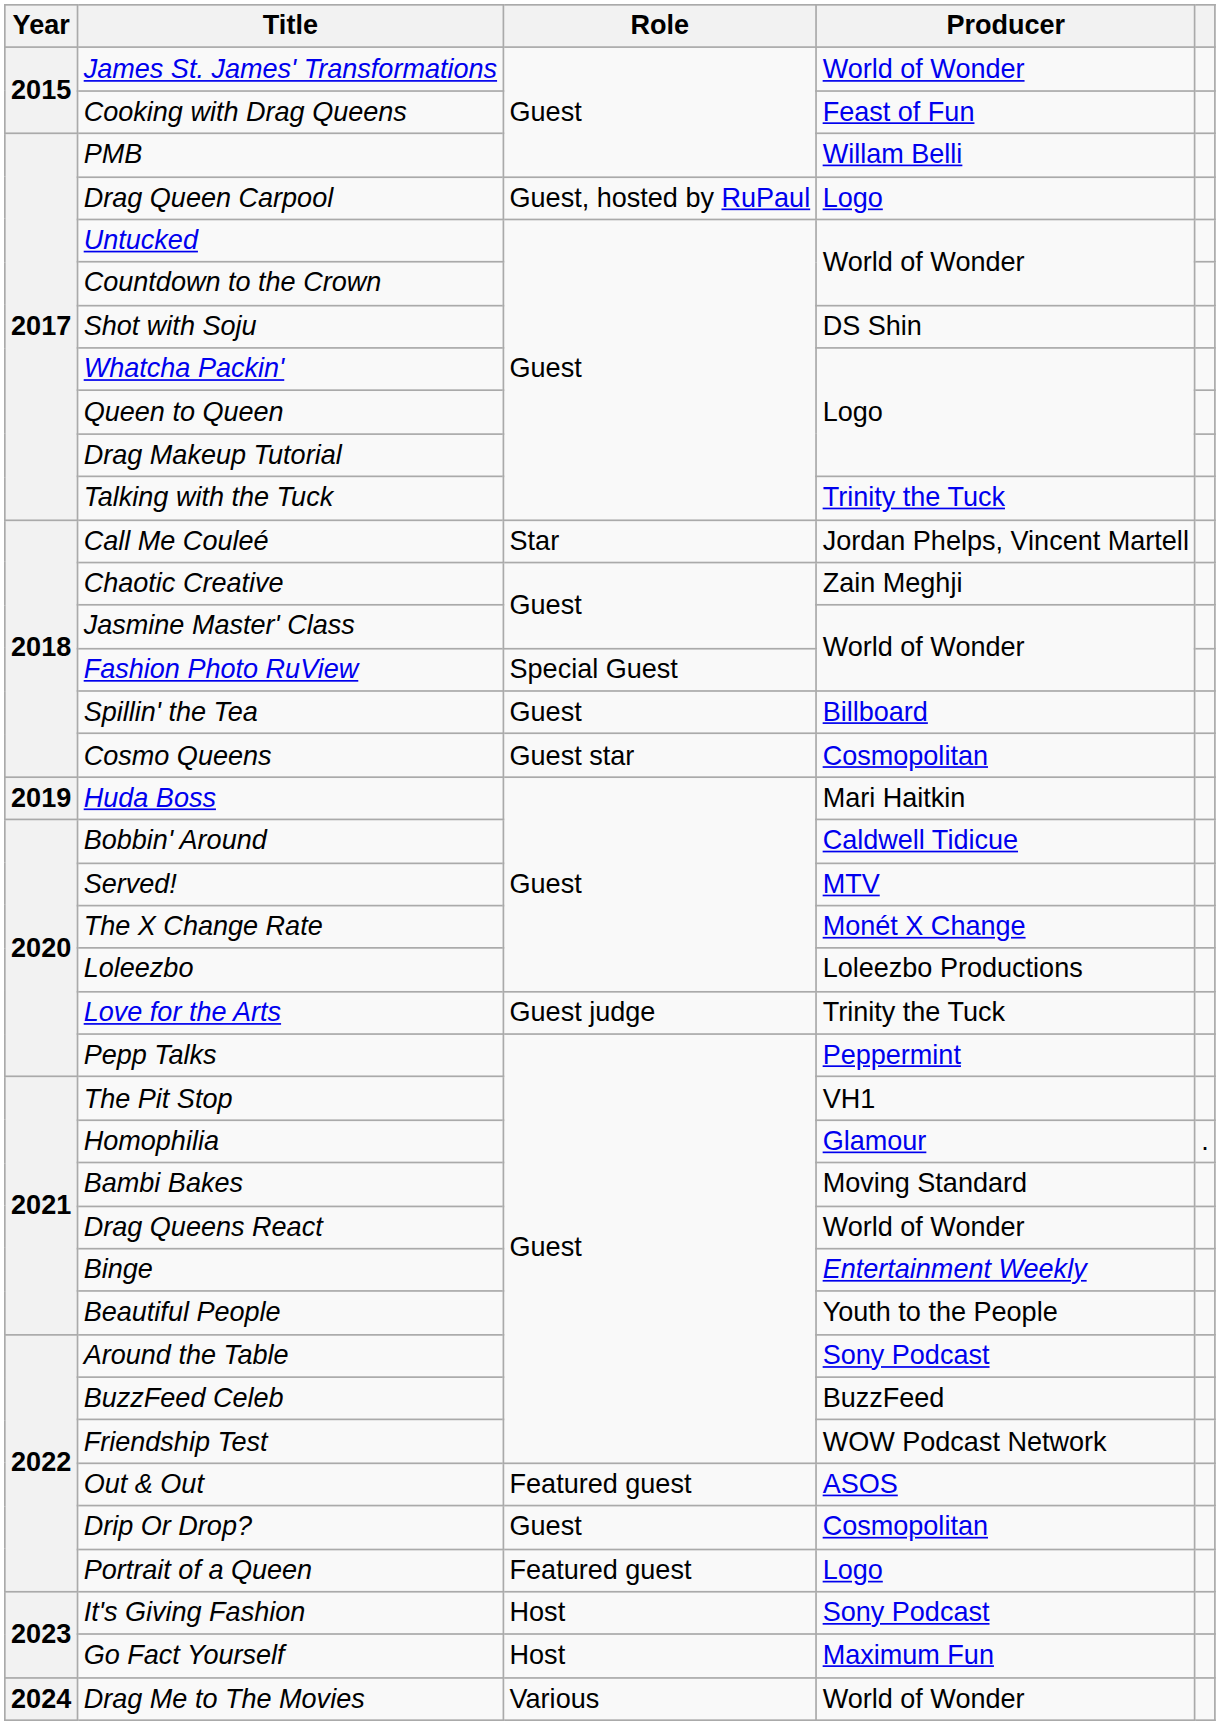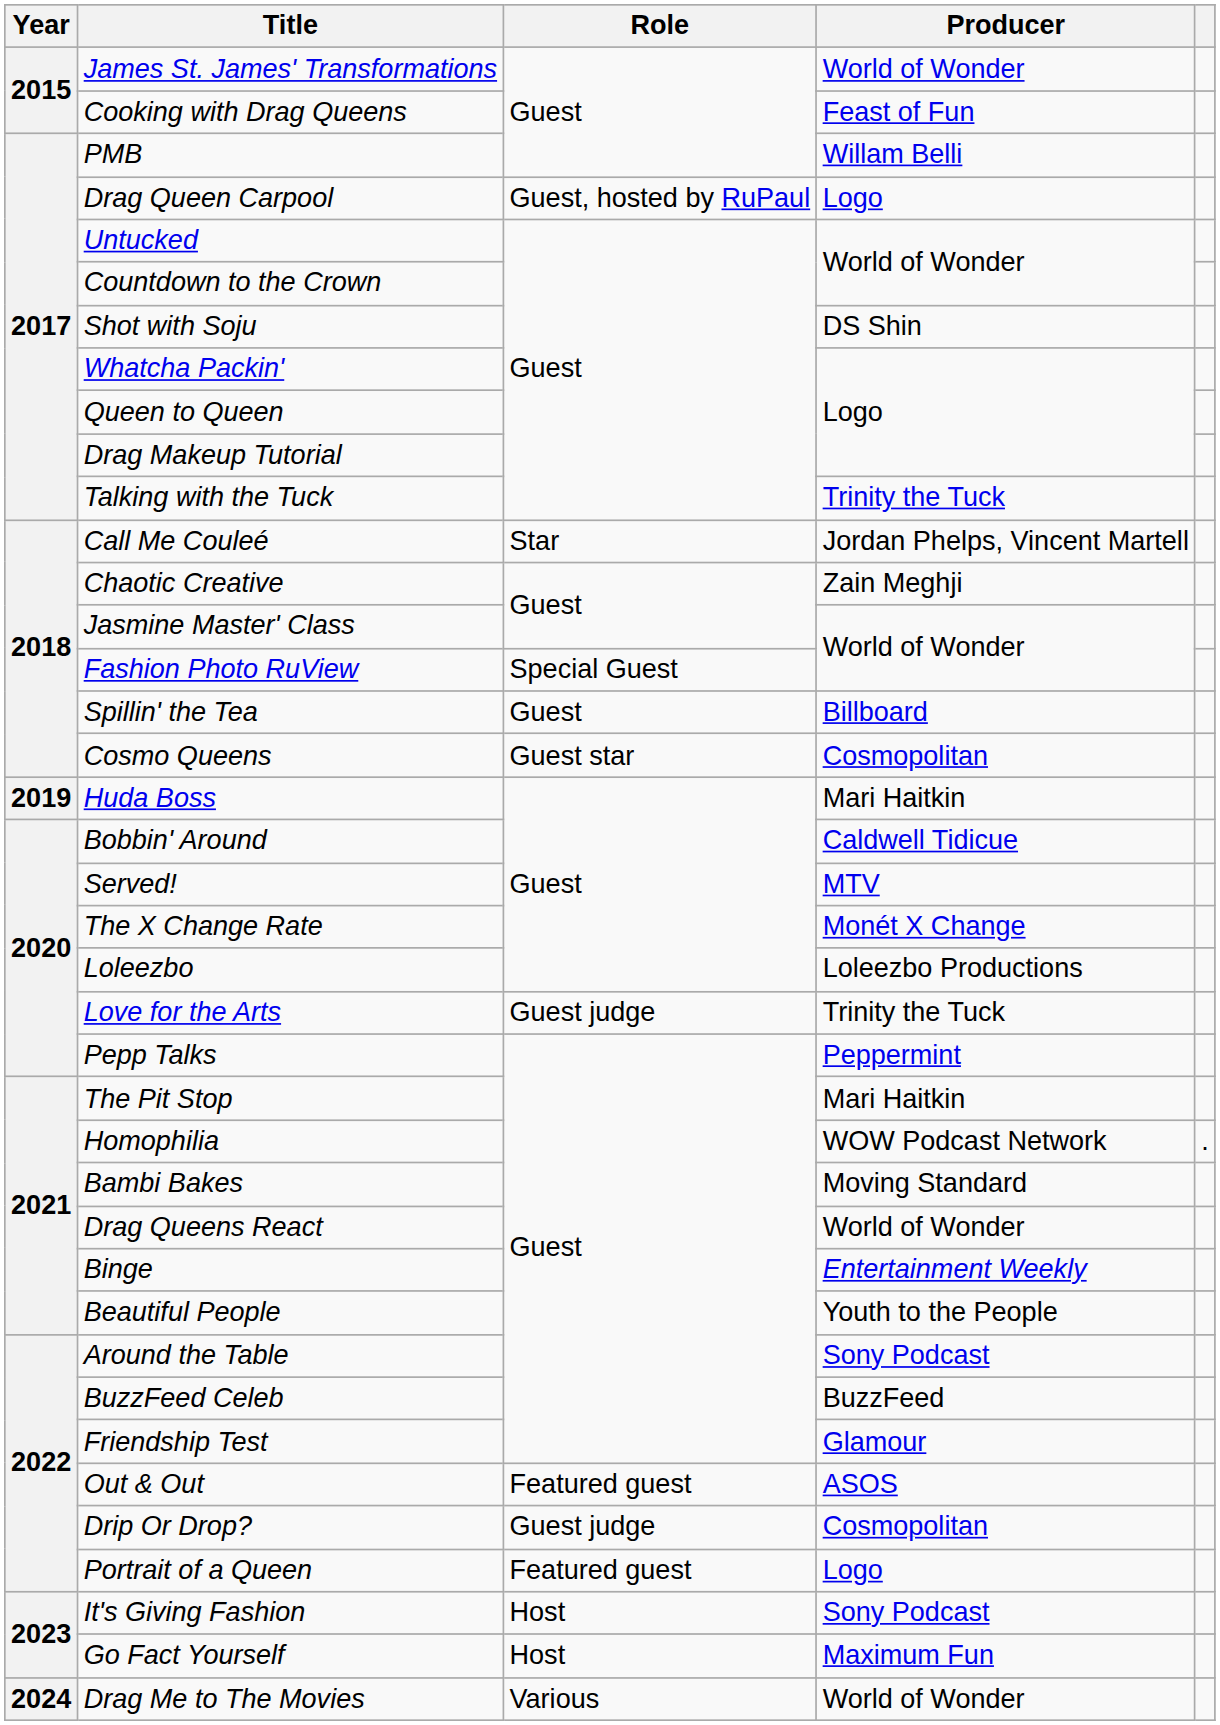 <table class="wikitable plainrowheaders sortable">
 <tr>
 <th>Year</th>
 <th>Title</th>
 <th scope="col">Role</th>
 <th scope="col">Producer</th>
 <th rowspan="1" style="text-align: center;" class="unsortable"></th>
 </tr>
 <tr>
 <th scope="row" rowspan="2">2015</th>
 <td><em><a href='#'>James St. James' Transformations</a></em></td>
 <td rowspan="3">Guest</td>
 <td><a href='#'>World of Wonder</a></td>
 <td style="text-align: center;"></td>
 </tr>
 <tr>
 <td><em>Cooking with Drag Queens</em></td>
 <td><a href='#'>Feast of Fun</a></td>
 <td style="text-align: center;"></td>
 </tr>
 <tr>
 <th scope="row" rowspan="9">2017</th>
 <td><em>PMB</em></td>
 <td><a href='#'>Willam Belli</a></td>
 <td style="text-align: center;"></td>
 </tr>
 <tr>
 <td><em>Drag Queen Carpool</em></td>
 <td>Guest, hosted by <a href='#'>RuPaul</a></td>
 <td><a href='#'>Logo</a></td>
 <td style="text-align: center;"></td>
 </tr>
 <tr>
 <td><em><a href='#'>Untucked</a></em></td>
 <td rowspan="7">Guest</td>
 <td rowspan="2">World of Wonder</td>
 <td style="text-align: center;"></td>
 </tr>
 <tr>
 <td><em>Countdown to the Crown</em></td>
 <td style="text-align: center;"></td>
 </tr>
 <tr>
 <td><em>Shot with Soju</em></td>
 <td>DS Shin</td>
 <td style="text-align: center;"></td>
 </tr>
 <tr>
 <td><em><a href='#'>Whatcha Packin'</a></em></td>
 <td rowspan="3">Logo</td>
 <td style="text-align: center;"></td>
 </tr>
 <tr>
 <td><em>Queen to Queen</em></td>
 <td style="text-align: center;"></td>
 </tr>
 <tr>
 <td><em>Drag Makeup Tutorial</em></td>
 <td style="text-align: center;"></td>
 </tr>
 <tr>
 <td><em>Talking with the Tuck</em></td>
 <td><a href='#'>Trinity the Tuck</a></td>
 <td style="text-align: center;"></td>
 </tr>
 <tr>
 <th scope="row" rowspan="6">2018</th>
 <td><em>Call Me Couleé</em></td>
 <td>Star</td>
 <td>Jordan Phelps, Vincent Martell</td>
 <td style="text-align: center;"></td>
 </tr>
 <tr>
 <td><em>Chaotic Creative</em></td>
 <td rowspan="2">Guest</td>
 <td>Zain Meghji</td>
 <td style="text-align: center;"></td>
 </tr>
 <tr>
 <td><em>Jasmine Master' Class</em></td>
 <td rowspan="2">World of Wonder</td>
 <td style="text-align: center;"></td>
 </tr>
 <tr>
 <td><em><a href='#'>Fashion Photo RuView</a></em></td>
 <td>Special Guest</td>
 <td style="text-align: center;"></td>
 </tr>
 <tr>
 <td><em>Spillin' the Tea</em></td>
 <td>Guest</td>
 <td><a href='#'>Billboard</a></td>
 <td style="text-align: center;"></td>
 </tr>
 <tr>
 <td><em>Cosmo Queens</em></td>
 <td>Guest star</td>
 <td><a href='#'>Cosmopolitan</a></td>
 <td style="text-align: center;"></td>
 </tr>
 <tr>
 <th scope="row">2019</th>
 <td><em><a href='#'>Huda Boss</a></em></td>
 <td rowspan="5">Guest</td>
 <td>Mari Haitkin</td>
 <td style="text-align: center;"></td>
 </tr>
 <tr>
 <th scope="row" rowspan="6">2020</th>
 <td><em>Bobbin' Around</em></td>
 <td><a href='#'>Caldwell Tidicue</a></td>
 <td style="text-align: center;"></td>
 </tr>
 <tr>
 <td><em>Served!</em></td>
 <td><a href='#'>MTV</a></td>
 <td style="text-align: center;"></td>
 </tr>
 <tr>
 <td><em>The X Change Rate</em></td>
 <td><a href='#'>Monét X Change</a></td>
 <td style="text-align: center;"></td>
 </tr>
 <tr>
 <td><em>Loleezbo</em></td>
 <td>Loleezbo Productions</td>
 <td style="text-align: center;"></td>
 </tr>
 <tr>
 <td><em><a href='#'>Love for the Arts</a></em></td>
 <td>Guest judge</td>
 <td>Trinity the Tuck</td>
 <td style="text-align: center;"></td>
 </tr>
 <tr>
 <td><em>Pepp Talks</em></td>
 <td rowspan="10">Guest</td>
 <td><a href='#'>Peppermint</a></td>
 <td style="text-align: center;"></td>
 </tr>
 <tr>
 <th scope="row" rowspan="6">2021</th>
 <td><em>The Pit Stop</em></td>
-<td>VH1</td>
+<td>Mari Haitkin</td>
 <td style="text-align: center;"></td>
 </tr>
 <tr>
 <td><em>Homophilia</em></td>
-<td><a href='#'>Glamour</a></td>
+<td>WOW Podcast Network</td>
 <td style="text-align: center;">.</td>
 </tr>
 <tr>
 <td><em>Bambi Bakes</em></td>
 <td>Moving Standard</td>
 <td style="text-align: center;"></td>
 </tr>
 <tr>
 <td><em>Drag Queens React</em></td>
 <td>World of Wonder</td>
 <td style="text-align: center;"></td>
 </tr>
 <tr>
 <td><em>Binge</em></td>
 <td><em><a href='#'>Entertainment Weekly</a></em></td>
 <td style="text-align: center;"></td>
 </tr>
 <tr>
 <td><em>Beautiful People</em></td>
 <td>Youth to the People</td>
 <td style="text-align: center;"></td>
 </tr>
 <tr>
 <th scope="row" rowspan="6">2022</th>
 <td><em>Around the Table</em></td>
 <td><a href='#'>Sony Podcast</a></td>
 <td style="text-align: center;"></td>
 </tr>
 <tr>
 <td><em>BuzzFeed Celeb</em></td>
 <td>BuzzFeed</td>
 <td style="text-align: center;"></td>
 </tr>
 <tr>
 <td><em>Friendship Test</em></td>
-<td>WOW Podcast Network</td>
+<td><a href='#'>Glamour</a></td>
 <td style="text-align: center;"></td>
 </tr>
 <tr>
 <td><em>Out & Out</em></td>
 <td>Featured guest</td>
 <td><a href='#'>ASOS</a></td>
 <td style="text-align: center;"></td>
 </tr>
 <tr>
 <td><em>Drip Or Drop?</em></td>
-<td>Guest</td>
+<td>Guest judge</td>
 <td><a href='#'>Cosmopolitan</a></td>
 <td style="text-align: center;"></td>
 </tr>
 <tr>
 <td><em>Portrait of a Queen</em></td>
 <td>Featured guest</td>
 <td><a href='#'>Logo</a></td>
 <td style="text-align: center;"></td>
 </tr>
 <tr>
 <th scope="row" rowspan="2">2023</th>
 <td><em>It's Giving Fashion</em></td>
 <td>Host</td>
 <td><a href='#'>Sony Podcast</a></td>
 <td style="text-align: center;"></td>
 </tr>
 <tr>
 <td><em>Go Fact Yourself</em></td>
 <td>Host</td>
 <td><a href='#'>Maximum Fun</a></td>
 <td style="text-align: center;"></td>
 </tr>
 <tr>
 <th scope="row" rowspan="2">2024</th>
 <td><em>Drag Me to The Movies</em></td>
 <td>Various</td>
 <td>World of Wonder</td>
 <td></td>
 </tr>
 </table>
